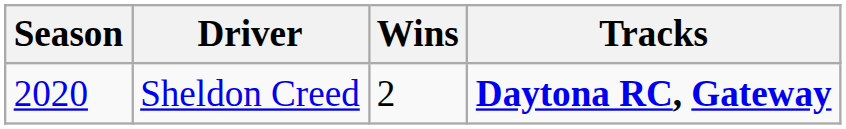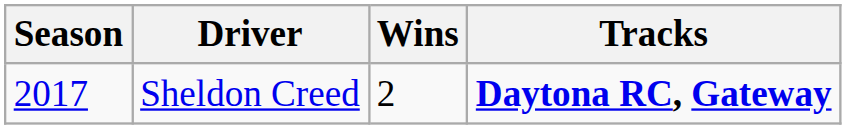 <table class="wikitable">
 <tr>
 <th>Season</th>
 <th>Driver</th>
 <th>Wins</th>
 <th>Tracks</th>
 </tr>
 <tr>
-<td><a href='#'>2020</a></td>
+<td><a href='#'>2017</a></td>
 <td><a href='#'>Sheldon Creed</a></td>
 <td>2</td>
 <td><strong><a href='#'>Daytona RC</a>, <a href='#'>Gateway</a></strong></td>
 </tr>
 </table>
